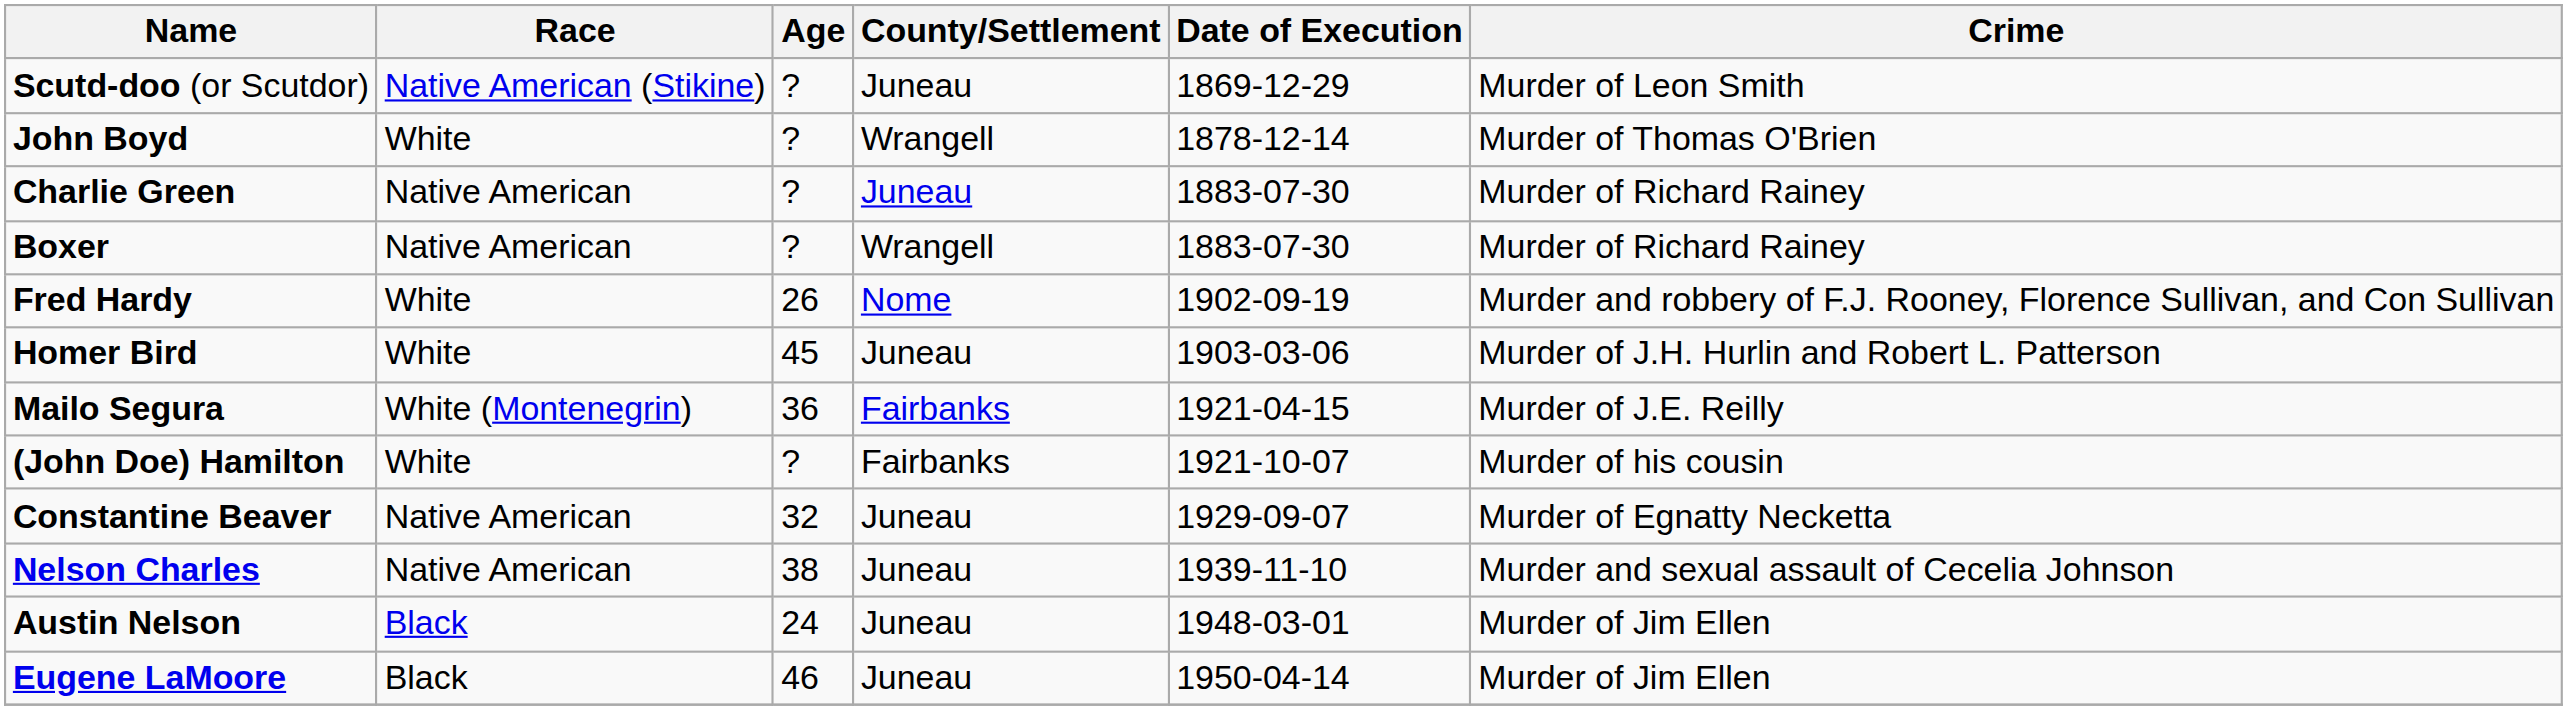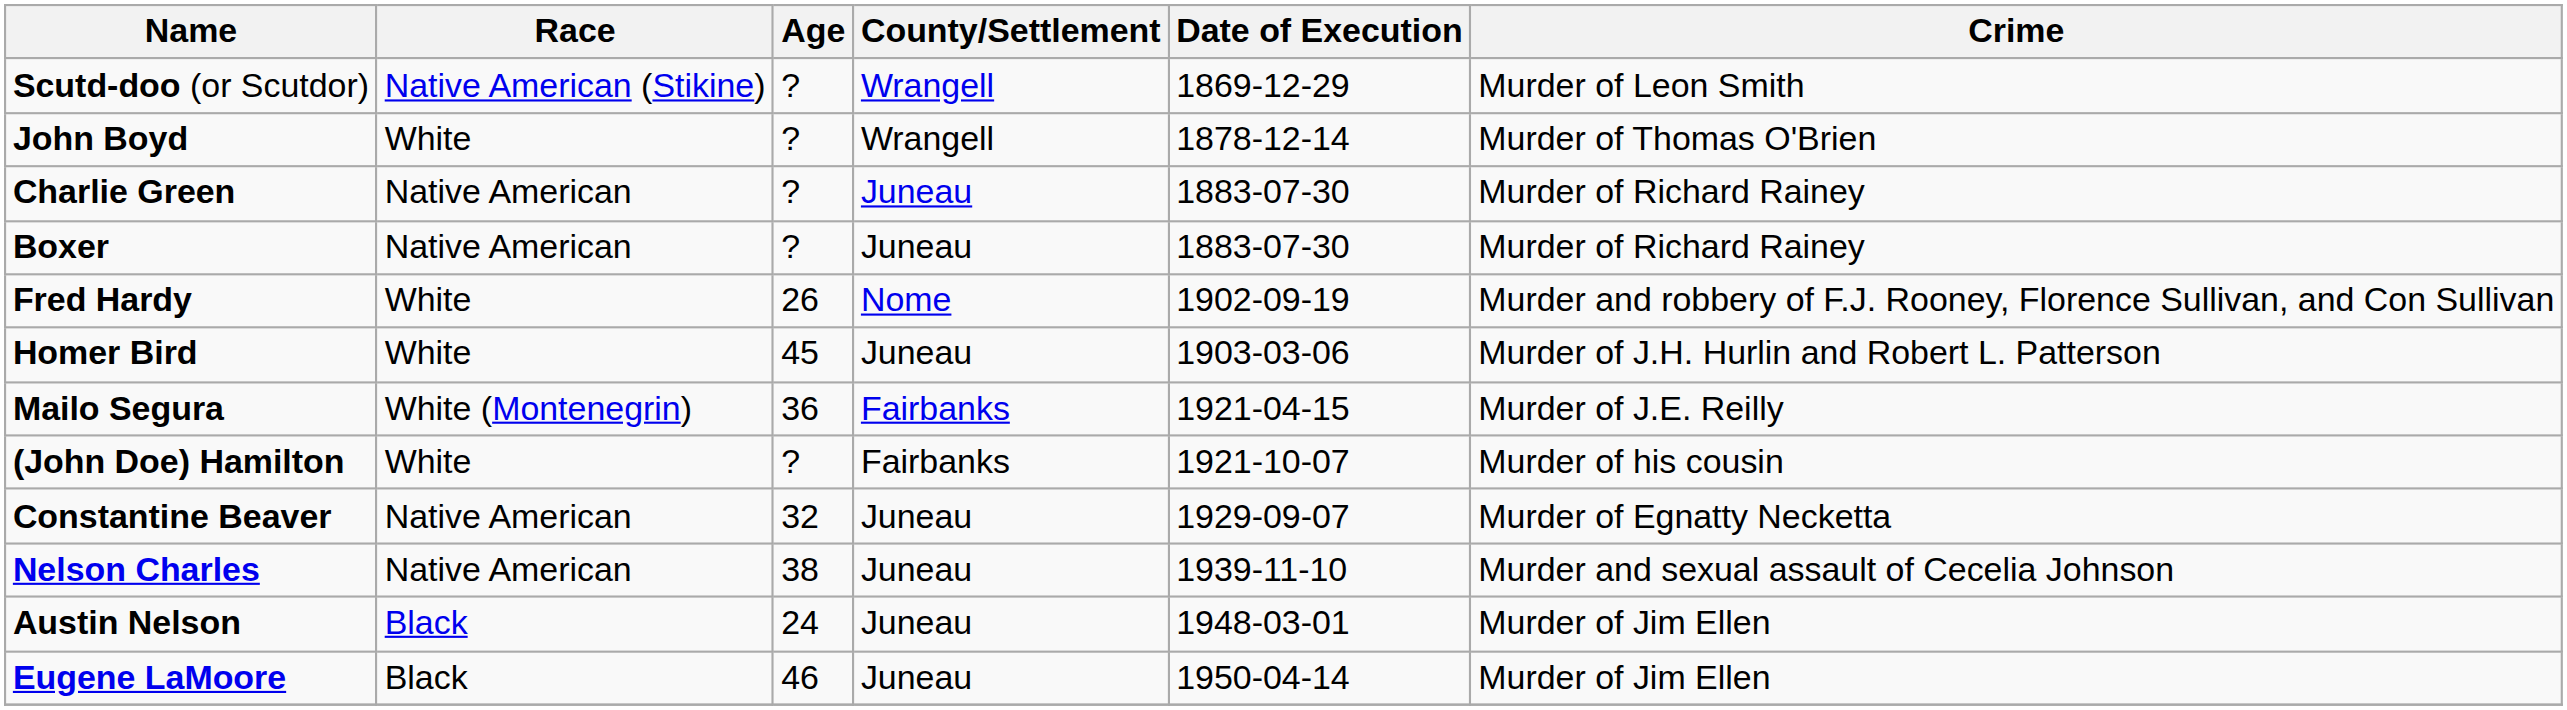 <table class="wikitable sortable">
 <tr>
 <th>Name</th>
 <th>Race</th>
 <th>Age</th>
 <th>County/Settlement</th>
 <th>Date of Execution</th>
 <th>Crime</th>
 </tr>
 <tr>
 <td><strong>Scutd-doo</strong> (or Scutdor)</td>
 <td><a href='#'>Native American</a> (<a href='#'>Stikine</a>)</td>
 <td>?</td>
-<td>Juneau</td>
+<td><a href='#'>Wrangell</a></td>
 <td>1869-12-29</td>
 <td>Murder of Leon Smith</td>
 </tr>
 <tr>
 <td><strong>John Boyd</strong></td>
 <td>White</td>
 <td>?</td>
 <td>Wrangell</td>
 <td>1878-12-14</td>
 <td>Murder of Thomas O'Brien</td>
 </tr>
 <tr>
 <td><strong>Charlie Green</strong></td>
 <td>Native American</td>
 <td>?</td>
 <td><a href='#'>Juneau</a></td>
 <td>1883-07-30</td>
 <td>Murder of Richard Rainey</td>
 </tr>
 <tr>
 <td><strong>Boxer</strong></td>
 <td>Native American</td>
 <td>?</td>
-<td>Wrangell</td>
+<td>Juneau</td>
 <td>1883-07-30</td>
 <td>Murder of Richard Rainey</td>
 </tr>
 <tr>
 <td><strong>Fred Hardy</strong></td>
 <td>White</td>
 <td>26</td>
 <td><a href='#'>Nome</a></td>
 <td>1902-09-19</td>
 <td>Murder and robbery of F.J. Rooney, Florence Sullivan, and Con Sullivan</td>
 </tr>
 <tr>
 <td><strong>Homer Bird</strong></td>
 <td>White</td>
 <td>45</td>
 <td>Juneau</td>
 <td>1903-03-06</td>
 <td>Murder of J.H. Hurlin and Robert L. Patterson</td>
 </tr>
 <tr>
 <td><strong>Mailo Segura</strong></td>
 <td>White (<a href='#'>Montenegrin</a>)</td>
 <td>36</td>
 <td><a href='#'>Fairbanks</a></td>
 <td>1921-04-15</td>
 <td>Murder of J.E. Reilly</td>
 </tr>
 <tr>
 <td><strong>(John Doe) Hamilton</strong></td>
 <td>White</td>
 <td>?</td>
 <td>Fairbanks</td>
 <td>1921-10-07</td>
 <td>Murder of his cousin</td>
 </tr>
 <tr>
 <td><strong>Constantine Beaver</strong></td>
 <td>Native American</td>
 <td>32</td>
 <td>Juneau</td>
 <td>1929-09-07</td>
 <td>Murder of Egnatty Necketta</td>
 </tr>
 <tr>
 <td><strong><a href='#'>Nelson Charles</a></strong></td>
 <td>Native American</td>
 <td>38</td>
 <td>Juneau</td>
 <td>1939-11-10</td>
 <td>Murder and sexual assault of Cecelia Johnson</td>
 </tr>
 <tr>
 <td><strong>Austin Nelson</strong></td>
 <td><a href='#'>Black</a></td>
 <td>24</td>
 <td>Juneau</td>
 <td>1948-03-01</td>
 <td>Murder of Jim Ellen</td>
 </tr>
 <tr>
 <td><strong><a href='#'>Eugene LaMoore</a></strong></td>
 <td>Black</td>
 <td>46</td>
 <td>Juneau</td>
 <td>1950-04-14</td>
 <td>Murder of Jim Ellen</td>
 </tr>
 <tr>
 </tr>
 </table>
